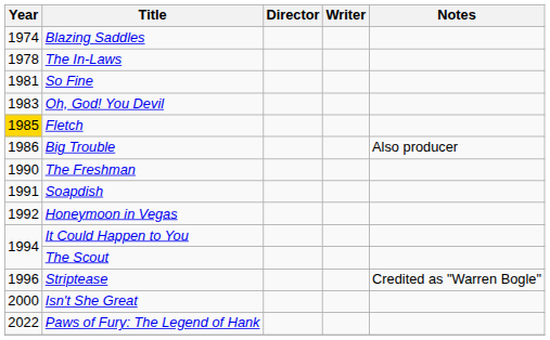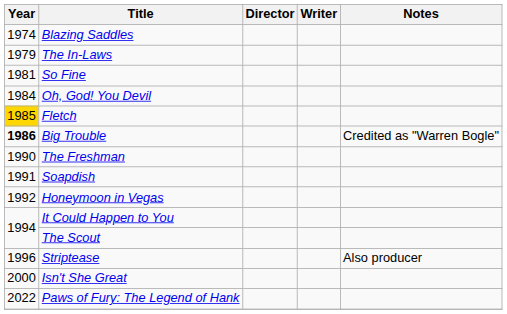 <table class="wikitable plainrowheaders">
 <tr>
 <th>Year</th>
 <th>Title</th>
 <th>Director</th>
 <th>Writer</th>
 <th>Notes</th>
 </tr>
 <tr>
 <td>1974</td>
 <td><em><a href='#'>Blazing Saddles</a></em></td>
 <td></td>
 <td></td>
 <td></td>
 </tr>
 <tr>
-<td>1978</td>
+<td>1979</td>
 <td><em><a href='#'>The In-Laws</a></em></td>
 <td></td>
 <td></td>
 <td></td>
 </tr>
 <tr>
 <td>1981</td>
 <td><em><a href='#'>So Fine</a></em></td>
 <td></td>
 <td></td>
 <td></td>
 </tr>
 <tr>
-<td>1983</td>
+<td>1984</td>
 <td><em><a href='#'>Oh, God! You Devil</a></em></td>
 <td></td>
 <td></td>
 <td></td>
 </tr>
 <tr>
 <td style="background: gold;">1985</td>
 <td><em><a href='#'>Fletch</a></em></td>
 <td></td>
 <td></td>
 <td></td>
 </tr>
 <tr>
-<td>1986</td>
+<td><strong>1986</strong></td>
 <td><em><a href='#'>Big Trouble</a></em></td>
 <td></td>
 <td></td>
-<td>Also producer</td>
+<td>Credited as "Warren Bogle"</td>
 </tr>
 <tr>
 <td>1990</td>
 <td><em><a href='#'>The Freshman</a></em></td>
 <td></td>
 <td></td>
 <td></td>
 </tr>
 <tr>
 <td>1991</td>
 <td><em><a href='#'>Soapdish</a></em></td>
 <td></td>
 <td></td>
 <td></td>
 </tr>
 <tr>
 <td>1992</td>
 <td><em><a href='#'>Honeymoon in Vegas</a></em></td>
 <td></td>
 <td></td>
 <td></td>
 </tr>
 <tr>
 <td rowspan=2>1994</td>
 <td><em><a href='#'>It Could Happen to You</a></em></td>
 <td></td>
 <td></td>
 <td></td>
 </tr>
 <tr>
 <td><em><a href='#'>The Scout</a></em></td>
 <td></td>
 <td></td>
 <td></td>
 </tr>
 <tr>
 <td>1996</td>
 <td><em><a href='#'>Striptease</a></em></td>
 <td></td>
 <td></td>
-<td>Credited as "Warren Bogle"</td>
+<td>Also producer</td>
 </tr>
 <tr>
 <td>2000</td>
 <td><em><a href='#'>Isn't She Great</a></em></td>
 <td></td>
 <td></td>
 <td></td>
 </tr>
 <tr>
 <td>2022</td>
 <td><em><a href='#'>Paws of Fury: The Legend of Hank</a></em></td>
 <td></td>
 <td></td>
 <td></td>
 </tr>
 <tr>
 </tr>
 </table>
